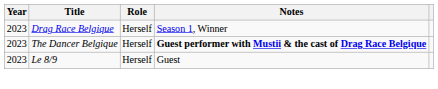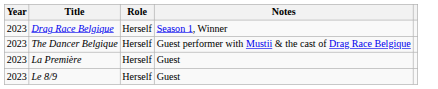 <table class="wikitable">
 <tr>
 <th>Year</th>
 <th>Title</th>
 <th>Role</th>
 <th>Notes</th>
 <th style="text-align: center;" class="unsortable"></th>
 </tr>
 <tr>
 <td>2023</td>
 <td><em><a href='#'>Drag Race Belgique</a></em></td>
 <td>Herself</td>
 <td><a href='#'>Season 1</a>, Winner</td>
 <td></td>
 </tr>
 <tr>
 <td>2023</td>
 <td><em>The Dancer Belgique</em></td>
 <td>Herself</td>
-<td><strong>Guest performer with <a href='#'>Mustii</a> & the cast of <a href='#'>Drag Race Belgique</a></strong></td>
+<td>Guest performer with <a href='#'>Mustii</a> & the cast of <a href='#'>Drag Race Belgique</a></td>
+<td></td>
+</tr>
+<tr>
+<td>2023</td>
+<td><em>La Première</em></td>
+<td>Herself</td>
+<td>Guest</td>
 <td></td>
 </tr>
 <tr>
 <td>2023</td>
 <td><em>Le 8/9</em></td>
 <td>Herself</td>
 <td>Guest</td>
 <td></td>
 </tr>
 </table>
